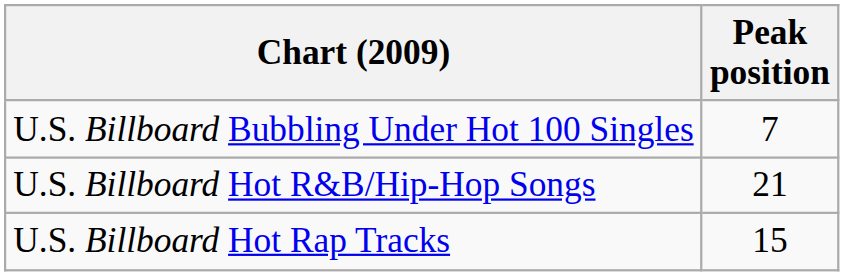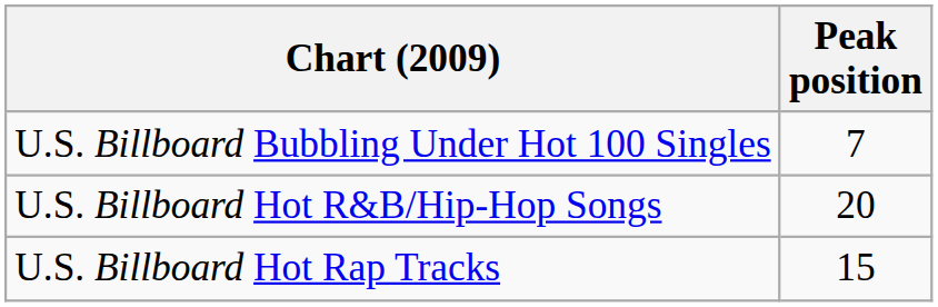 <table class="wikitable sortable">
 <tr>
 <th style="text-align:center;">Chart (2009)</th>
 <th style="text-align:center;">Peak<br>position</th>
 </tr>
 <tr>
 <td align="left">U.S. <em>Billboard</em> <a href='#'>Bubbling Under Hot 100 Singles</a></td>
 <td style="text-align:center;">7</td>
 </tr>
 <tr>
 <td align="left">U.S. <em>Billboard</em> <a href='#'>Hot R&B/Hip-Hop Songs</a></td>
-<td style="text-align:center;">21</td>
+<td style="text-align:center;">20</td>
 </tr>
 <tr>
 <td align="left">U.S. <em>Billboard</em> <a href='#'>Hot Rap Tracks</a></td>
 <td style="text-align:center;">15</td>
 </tr>
 </table>
